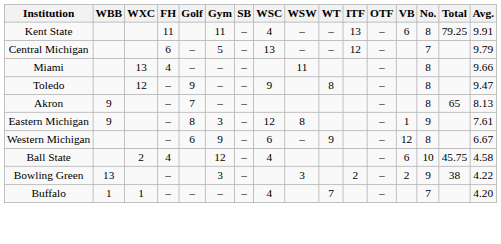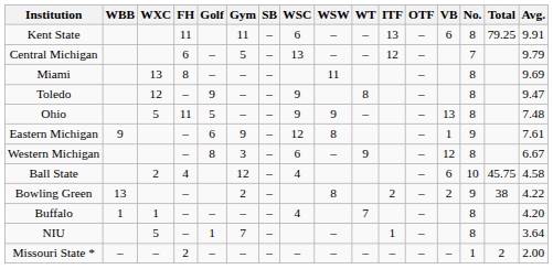 <table class="wikitable sortable" style="text-align:center">
 <tr>
 <th>Institution</th>
 <th>WBB</th>
 <th>WXC</th>
 <th>FH</th>
 <th>Golf</th>
 <th>Gym</th>
 <th>SB</th>
 <th>WSC</th>
 <th>WSW</th>
 <th>WT</th>
 <th>ITF</th>
 <th>OTF</th>
 <th>VB</th>
 <th>No.</th>
 <th>Total</th>
 <th>Avg.</th>
 </tr>
 <tr>
 <td>Kent State</td>
 <td></td>
 <td></td>
 <td>11</td>
 <td></td>
 <td>11</td>
 <td>–</td>
-<td>4</td>
+<td>6</td>
 <td>–</td>
 <td>–</td>
 <td>13</td>
 <td>–</td>
 <td>6</td>
 <td>8</td>
 <td>79.25</td>
 <td>9.91</td>
 </tr>
 <tr>
 <td>Central Michigan</td>
 <td></td>
 <td></td>
 <td>6</td>
 <td>–</td>
 <td>5</td>
 <td>–</td>
 <td>13</td>
 <td>–</td>
 <td>–</td>
 <td>12</td>
 <td>–</td>
 <td></td>
 <td>7</td>
 <td></td>
 <td>9.79</td>
 </tr>
 <tr>
 <td>Miami</td>
 <td></td>
 <td>13</td>
-<td>4</td>
+<td>8</td>
 <td>–</td>
 <td>–</td>
 <td>–</td>
 <td></td>
 <td>11</td>
 <td></td>
 <td></td>
 <td>–</td>
 <td></td>
 <td>8</td>
 <td></td>
-<td>9.66</td>
+<td>9.69</td>
 </tr>
 <tr>
 <td>Toledo</td>
 <td></td>
 <td>12</td>
 <td>–</td>
 <td>9</td>
 <td>–</td>
 <td>–</td>
 <td>9</td>
 <td></td>
 <td>8</td>
 <td></td>
 <td>–</td>
 <td></td>
 <td>8</td>
 <td></td>
 <td>9.47</td>
 </tr>
 <tr>
-<td>Akron</td>
+<td>Ohio</td>
+<td></td>
+<td>5</td>
+<td>11</td>
+<td>5</td>
+<td>–</td>
+<td>–</td>
 <td>9</td>
+<td>9</td>
+<td>–</td>
 <td></td>
 <td>–</td>
-<td>7</td>
-<td>–</td>
-<td>–</td>
+<td>13</td>
+<td>8</td>
 <td></td>
-<td></td>
-<td></td>
-<td></td>
-<td>–</td>
-<td></td>
-<td>8</td>
-<td>65</td>
-<td>8.13</td>
+<td>7.48</td>
 </tr>
 <tr>
 <td>Eastern Michigan</td>
 <td>9</td>
 <td></td>
 <td>–</td>
-<td>8</td>
-<td>3</td>
+<td>6</td>
+<td>9</td>
 <td>–</td>
 <td>12</td>
 <td>8</td>
 <td></td>
 <td></td>
 <td>–</td>
 <td>1</td>
 <td>9</td>
 <td></td>
 <td>7.61</td>
 </tr>
 <tr>
 <td>Western Michigan</td>
 <td></td>
 <td></td>
 <td>–</td>
-<td>6</td>
-<td>9</td>
+<td>8</td>
+<td>3</td>
 <td>–</td>
 <td>6</td>
 <td>–</td>
 <td>9</td>
 <td></td>
 <td>–</td>
 <td>12</td>
 <td>8</td>
 <td></td>
 <td>6.67</td>
 </tr>
 <tr>
 <td>Ball State</td>
 <td></td>
 <td>2</td>
 <td>4</td>
 <td></td>
 <td>12</td>
 <td>–</td>
 <td>4</td>
 <td></td>
 <td></td>
 <td></td>
 <td>–</td>
 <td>6</td>
 <td>10</td>
 <td>45.75</td>
 <td>4.58</td>
 </tr>
 <tr>
 <td>Bowling Green</td>
 <td>13</td>
 <td></td>
 <td>–</td>
 <td></td>
-<td>3</td>
+<td>2</td>
 <td>–</td>
 <td></td>
-<td>3</td>
+<td>8</td>
 <td></td>
 <td>2</td>
 <td>–</td>
 <td>2</td>
 <td>9</td>
 <td>38</td>
 <td>4.22</td>
 </tr>
 <tr>
 <td>Buffalo</td>
 <td>1</td>
 <td>1</td>
 <td>–</td>
 <td>–</td>
 <td>–</td>
 <td>–</td>
 <td>4</td>
 <td></td>
 <td>7</td>
 <td></td>
 <td>–</td>
 <td></td>
-<td>7</td>
+<td>8</td>
 <td></td>
 <td>4.20</td>
 </tr>
+<tr>
+<td>NIU</td>
+<td></td>
+<td>5</td>
+<td>–</td>
+<td>1</td>
+<td>7</td>
+<td>–</td>
+<td></td>
+<td>–</td>
+<td></td>
+<td>1</td>
+<td>–</td>
+<td></td>
+<td>8</td>
+<td></td>
+<td>3.64</td>
+</tr>
+<tr>
+<td>Missouri State *</td>
+<td>–</td>
+<td>–</td>
+<td>2</td>
+<td>–</td>
+<td>–</td>
+<td>–</td>
+<td>–</td>
+<td>–</td>
+<td>–</td>
+<td>–</td>
+<td>–</td>
+<td>–</td>
+<td>1</td>
+<td>2</td>
+<td>2.00</td>
+</tr>
 </table>
